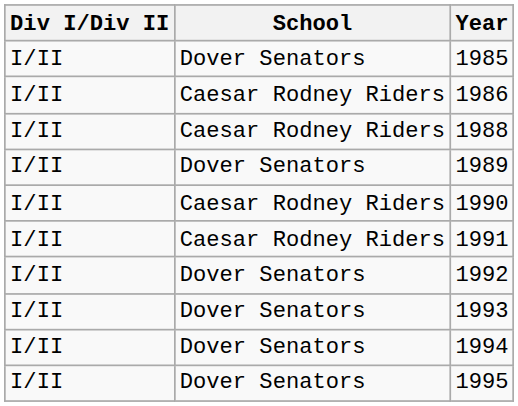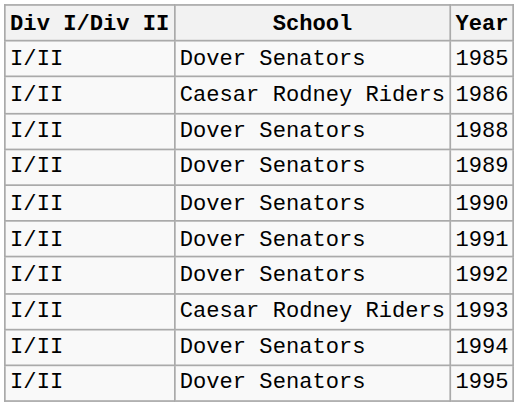 <table class="wikitable" style="float:left;">
 <tr style="white-space:nowrap;">
 <th>Div I/Div II</th>
 <th>School</th>
 <th>Year</th>
 </tr>
 <tr>
 <td>I/II</td>
 <td>Dover Senators</td>
 <td>1985</td>
 </tr>
 <tr>
 <td>I/II</td>
 <td>Caesar Rodney Riders</td>
 <td>1986</td>
 </tr>
 <tr>
 <td>I/II</td>
-<td>Caesar Rodney Riders</td>
+<td>Dover Senators</td>
 <td>1988</td>
 </tr>
 <tr>
 <td>I/II</td>
 <td>Dover Senators</td>
 <td>1989</td>
 </tr>
 <tr>
 <td>I/II</td>
-<td>Caesar Rodney Riders</td>
+<td>Dover Senators</td>
 <td>1990</td>
 </tr>
 <tr>
 <td>I/II</td>
-<td>Caesar Rodney Riders</td>
+<td>Dover Senators</td>
 <td>1991</td>
 </tr>
 <tr>
 <td>I/II</td>
 <td>Dover Senators</td>
 <td>1992</td>
 </tr>
 <tr>
 <td>I/II</td>
-<td>Dover Senators</td>
+<td>Caesar Rodney Riders</td>
 <td>1993</td>
 </tr>
 <tr>
 <td>I/II</td>
 <td>Dover Senators</td>
 <td>1994</td>
 </tr>
 <tr>
 <td>I/II</td>
 <td>Dover Senators</td>
 <td>1995</td>
 </tr>
 </table>
